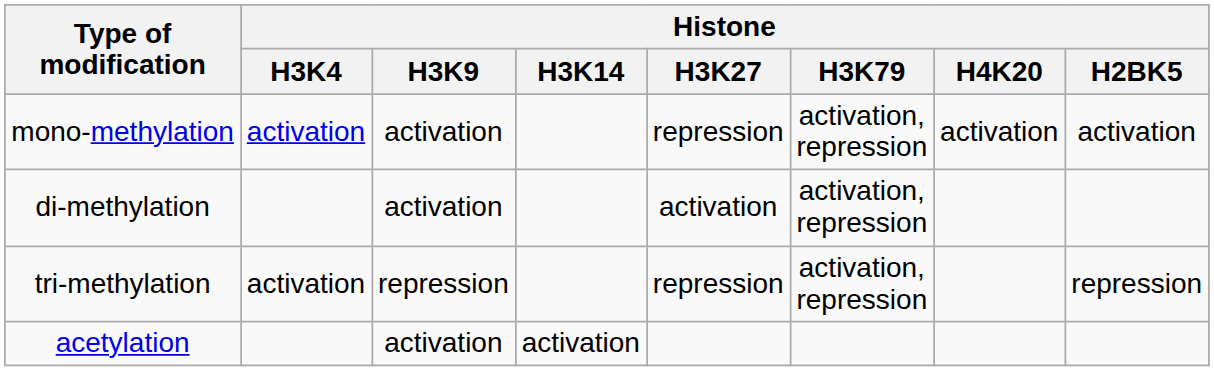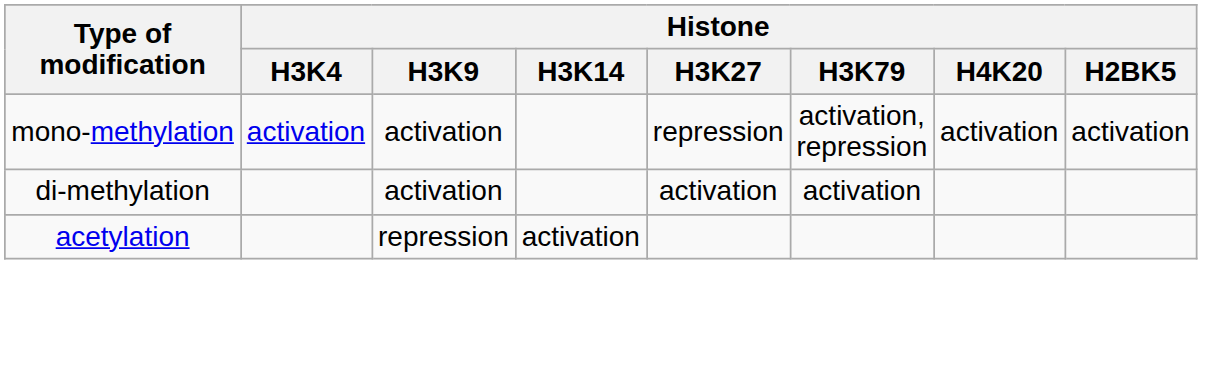 <table class="wikitable" style="text-align:center">
 <tr>
 <th rowspan="2">Type of<br>modification</th>
 <th colspan="7">Histone</th>
 </tr>
 <tr>
 <th>H3K4</th>
 <th>H3K9</th>
 <th>H3K14</th>
 <th>H3K27</th>
 <th>H3K79</th>
 <th>H4K20</th>
 <th>H2BK5</th>
 </tr>
 <tr>
 <td>mono-<a href='#'>methylation</a></td>
 <td><a href='#'>activation</a></td>
 <td>activation</td>
 <td></td>
 <td>repression</td>
 <td>activation,<br>repression</td>
 <td>activation</td>
 <td>activation</td>
 </tr>
 <tr>
 <td>di-methylation</td>
 <td></td>
 <td>activation</td>
 <td></td>
 <td>activation</td>
-<td>activation,<br>repression</td>
+<td>activation</td>
 <td></td>
 <td></td>
 </tr>
 <tr>
-<td>tri-methylation</td>
-<td>activation</td>
-<td>repression</td>
+<td><a href='#'>acetylation</a></td>
 <td></td>
 <td>repression</td>
-<td>activation,<br>repression</td>
-<td></td>
-<td>repression</td>
-</tr>
-<tr>
-<td><a href='#'>acetylation</a></td>
-<td></td>
-<td>activation</td>
 <td>activation</td>
 <td></td>
 <td></td>
 <td></td>
 <td></td>
 </tr>
 </table>
